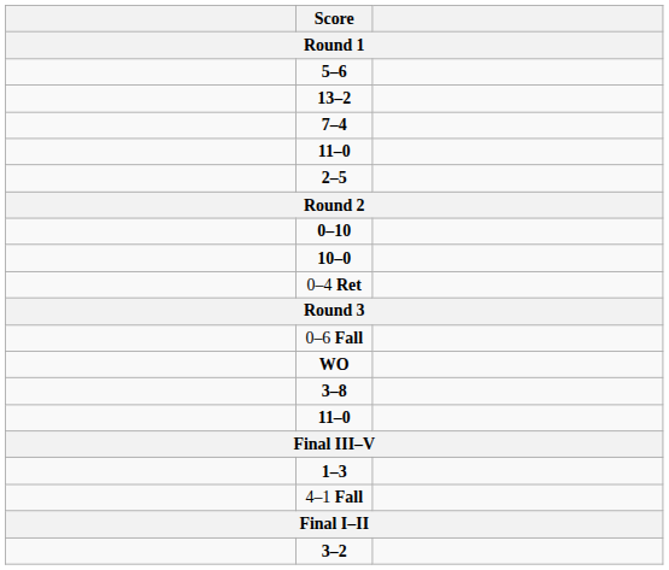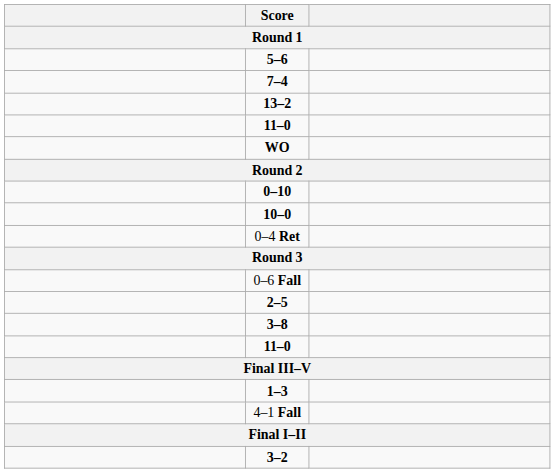 <table class="wikitable" style="text-align: left;">
 <tr>
 <th align="right" width="270"></th>
 <th width="65">Score</th>
 <th align="left" width="270"></th>
 </tr>
 <tr>
 <th colspan="3">Round 1</th>
 </tr>
 <tr>
 <td></td>
 <td align=center><strong>5–6</strong></td>
 <td><strong></strong></td>
 </tr>
 <tr>
 <td><strong></strong></td>
-<td align=center><strong>13–2</strong></td>
+<td align=center><strong>7–4</strong></td>
 <td></td>
 </tr>
 <tr>
 <td><strong></strong></td>
-<td align=center><strong>7–4</strong></td>
+<td align=center><strong>13–2</strong></td>
 <td></td>
 </tr>
 <tr>
 <td><strong></strong></td>
 <td align=center><strong>11–0</strong></td>
 <td></td>
 </tr>
 <tr>
+<td><strong></strong></td>
+<td align=center><strong>WO</strong></td>
 <td></td>
-<td align=center><strong>2–5</strong></td>
-<td><strong></strong></td>
 </tr>
 <tr>
 <th colspan="3">Round 2</th>
 </tr>
 <tr>
 <td></td>
 <td align=center><strong>0–10</strong></td>
 <td><strong></strong></td>
 </tr>
 <tr>
 <td><strong></strong></td>
 <td align=center><strong>10–0</strong></td>
 <td></td>
 </tr>
 <tr>
 <td></td>
 <td align=center>0–4 <strong>Ret</strong></td>
 <td><strong></strong></td>
 </tr>
 <tr>
 <th colspan="3">Round 3</th>
 </tr>
 <tr>
 <td></td>
 <td align=center>0–6 <strong>Fall</strong></td>
 <td><strong></strong></td>
 </tr>
 <tr>
+<td></td>
+<td align=center><strong>2–5</strong></td>
 <td><strong></strong></td>
-<td align=center><strong>WO</strong></td>
-<td></td>
 </tr>
 <tr>
 <td></td>
 <td align=center><strong>3–8</strong></td>
 <td><strong></strong></td>
 </tr>
 <tr>
 <td><strong></strong></td>
 <td align=center><strong>11–0</strong></td>
 <td></td>
 </tr>
 <tr>
 <th colspan="3">Final III–V</th>
 </tr>
 <tr>
 <td></td>
 <td align=center><strong>1–3</strong></td>
 <td><strong></strong></td>
 </tr>
 <tr>
 <td><strong></strong></td>
 <td align=center>4–1 <strong>Fall</strong></td>
 <td></td>
 </tr>
 <tr>
 <th colspan="3">Final I–II</th>
 </tr>
 <tr>
 <td><strong></strong></td>
 <td align=center><strong>3–2</strong></td>
 <td></td>
 </tr>
 </table>
